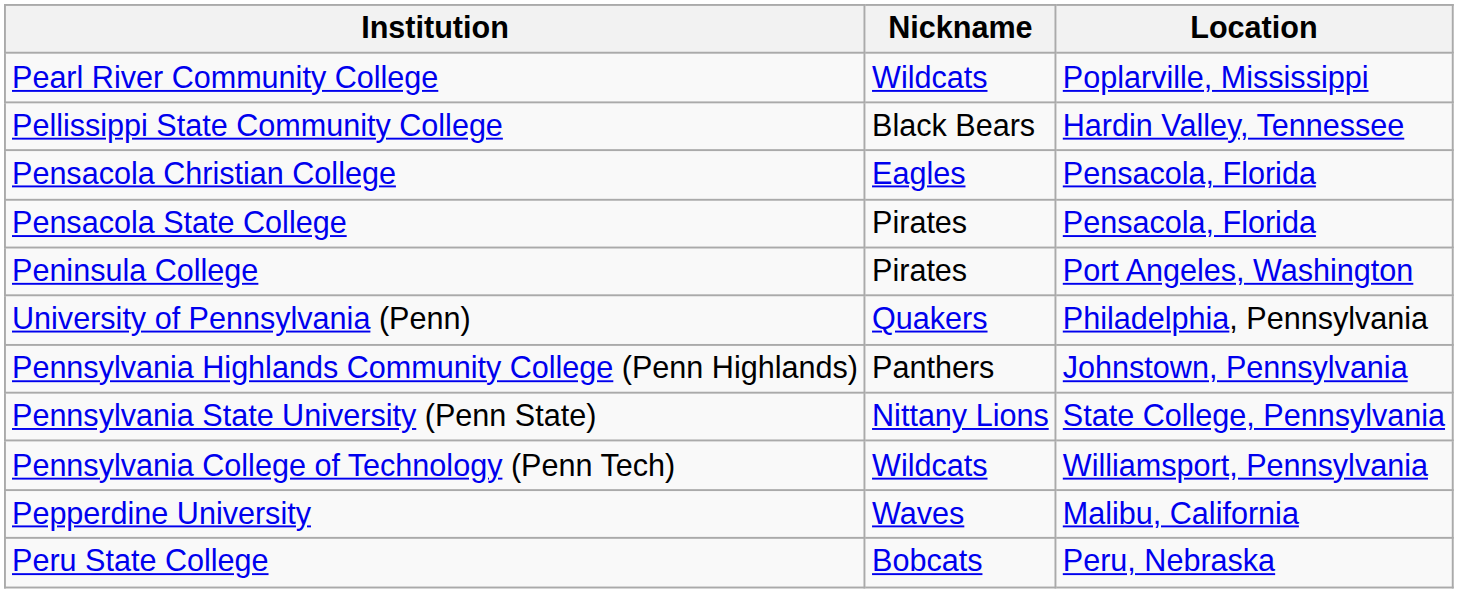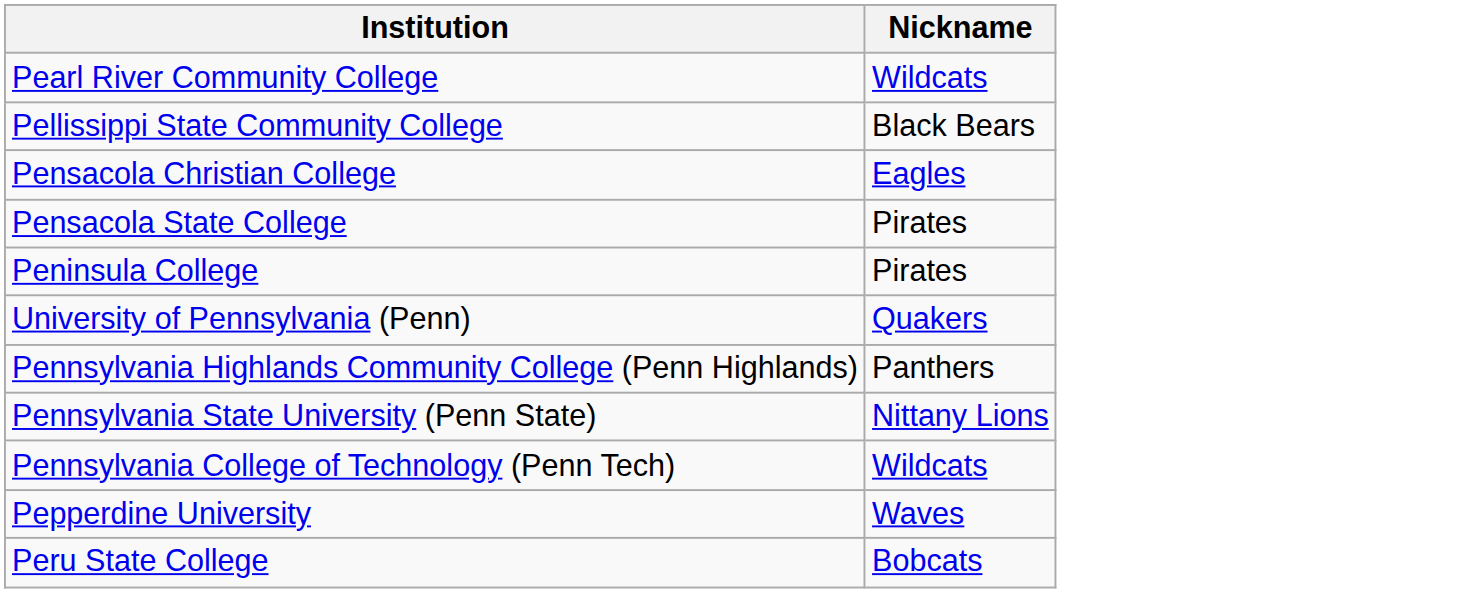 <table class="wikitable">
 <tr>
 <th>Institution</th>
 <th>Nickname</th>
-<th>Location</th>
 </tr>
 <tr>
 <td><a href='#'>Pearl River Community College</a></td>
 <td><a href='#'>Wildcats</a></td>
-<td><a href='#'>Poplarville, Mississippi</a></td>
 </tr>
 <tr>
 <td><a href='#'>Pellissippi State Community College</a></td>
 <td>Black Bears</td>
-<td><a href='#'>Hardin Valley, Tennessee</a></td>
 </tr>
 <tr>
 <td><a href='#'>Pensacola Christian College</a></td>
 <td><a href='#'>Eagles</a></td>
-<td><a href='#'>Pensacola, Florida</a></td>
 </tr>
 <tr>
 <td><a href='#'>Pensacola State College</a></td>
 <td>Pirates</td>
-<td><a href='#'>Pensacola, Florida</a></td>
 </tr>
 <tr>
 <td><a href='#'>Peninsula College</a></td>
 <td>Pirates</td>
-<td><a href='#'>Port Angeles, Washington</a></td>
 </tr>
 <tr>
 <td><a href='#'>University of Pennsylvania</a> (Penn)</td>
 <td><a href='#'>Quakers</a></td>
-<td><a href='#'>Philadelphia</a>, Pennsylvania</td>
 </tr>
 <tr>
 <td><a href='#'>Pennsylvania Highlands Community College</a> (Penn Highlands)</td>
 <td>Panthers</td>
-<td><a href='#'>Johnstown, Pennsylvania</a></td>
 </tr>
 <tr>
 <td><a href='#'>Pennsylvania State University</a> (Penn State)</td>
 <td><a href='#'>Nittany Lions</a></td>
-<td><a href='#'>State College, Pennsylvania</a></td>
 </tr>
 <tr>
 <td><a href='#'>Pennsylvania College of Technology</a> (Penn Tech)</td>
 <td><a href='#'>Wildcats</a></td>
-<td><a href='#'>Williamsport, Pennsylvania</a><br></td>
 </tr>
 <tr>
 <td><a href='#'>Pepperdine University</a></td>
 <td><a href='#'>Waves</a></td>
-<td><a href='#'>Malibu, California</a></td>
 </tr>
 <tr>
 <td><a href='#'>Peru State College</a></td>
 <td><a href='#'>Bobcats</a></td>
-<td><a href='#'>Peru, Nebraska</a></td>
 </tr>
 </table>
